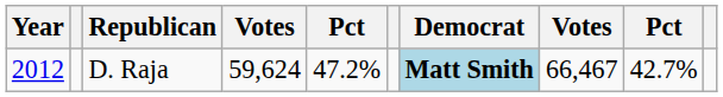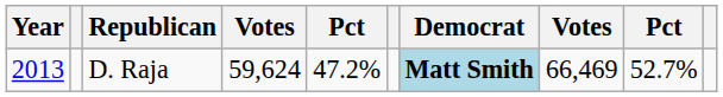 <table class="wikitable" style="margin:0.5em ; font-size:95%">
 <tr>
 <th>Year</th>
 <th></th>
 <th>Republican</th>
 <th>Votes</th>
 <th>Pct</th>
 <th></th>
 <th>Democrat</th>
 <th>Votes</th>
 <th>Pct</th>
 <th></th>
 </tr>
 <tr>
-<td><a href='#'>2012</a></td>
+<td><a href='#'>2013</a></td>
 <td></td>
 <td>D. Raja</td>
 <td>59,624</td>
 <td>47.2%</td>
 <td></td>
 <td style="background: lightblue;"><strong>Matt Smith</strong></td>
-<td>66,467</td>
-<td>42.7%</td>
+<td>66,469</td>
+<td>52.7%</td>
 </tr>
 </table>
